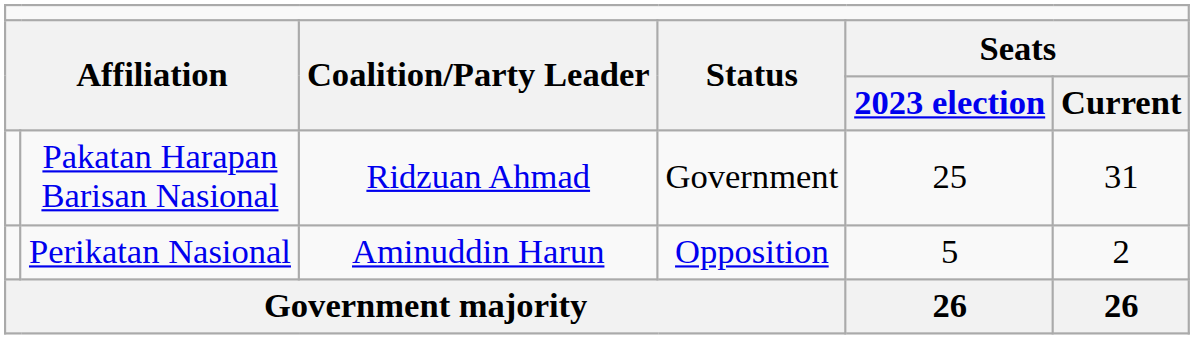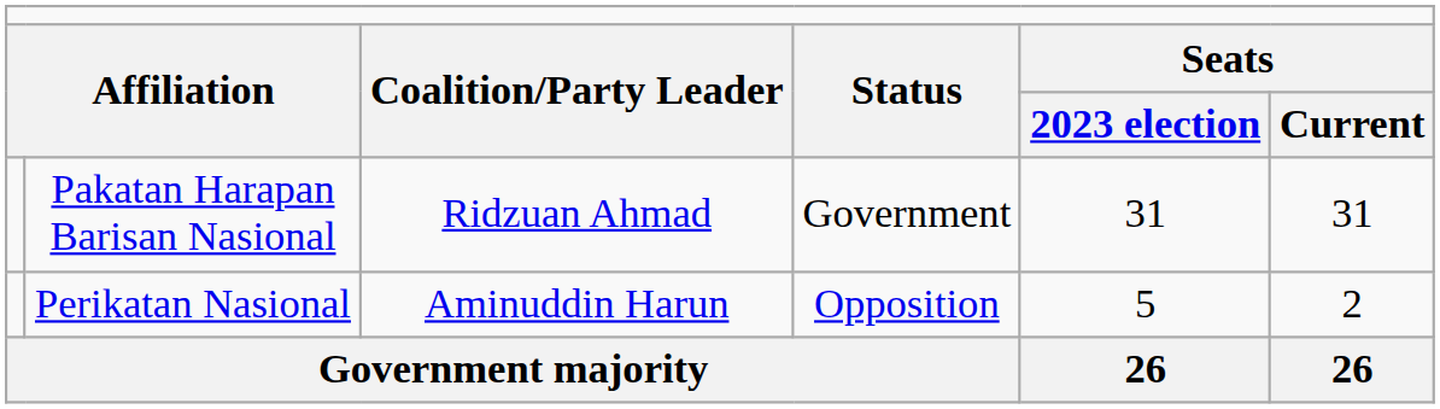 <table class="wikitable" style="text-align:center;">
 <tr>
 <td colspan=6></td>
 </tr>
 <tr>
 <th colspan="2" rowspan="2">Affiliation</th>
 <th rowspan="2">Coalition/Party Leader</th>
 <th rowspan="2">Status</th>
 <th colspan="2">Seats</th>
 </tr>
 <tr>
 <th><a href='#'>2023 election</a></th>
 <th>Current</th>
 </tr>
 <tr>
 <td><br></td>
 <td><a href='#'>Pakatan Harapan</a><br><a href='#'>Barisan Nasional</a></td>
 <td><a href='#'>Ridzuan Ahmad</a></td>
 <td>Government</td>
-<td>25</td>
+<td>31</td>
 <td>31</td>
 </tr>
 <tr>
 <td></td>
 <td><a href='#'>Perikatan Nasional</a></td>
 <td><a href='#'>Aminuddin Harun</a></td>
 <td><a href='#'>Opposition</a></td>
 <td>5</td>
 <td>2</td>
 </tr>
 <tr>
 <th colspan="4">Government majority</th>
 <th>26</th>
 <th>26</th>
 </tr>
 </table>
